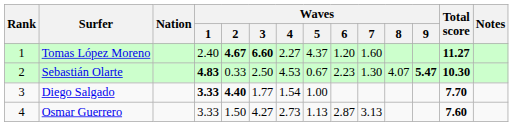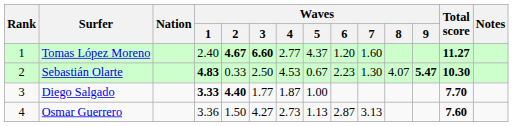 <table class="wikitable sortable" style="text-align:center">
 <tr>
 <th rowspan=2>Rank</th>
 <th rowspan=2>Surfer</th>
 <th rowspan=2>Nation</th>
 <th colspan=9>Waves</th>
 <th rowspan=2>Total<br>score</th>
 <th rowspan=2>Notes</th>
 </tr>
 <tr>
 <th>1</th>
 <th>2</th>
 <th>3</th>
 <th>4</th>
 <th>5</th>
 <th>6</th>
 <th>7</th>
 <th>8</th>
 <th>9</th>
 </tr>
 <tr bgcolor=ccffcc>
 <td>1</td>
 <td align=left><a href='#'>Tomas López Moreno</a></td>
 <td align=left></td>
 <td>2.40</td>
 <td><strong>4.67</strong></td>
 <td><strong>6.60</strong></td>
-<td>2.27</td>
+<td>2.77</td>
 <td>4.37</td>
 <td>1.20</td>
 <td>1.60</td>
 <td></td>
 <td></td>
 <td><strong>11.27</strong></td>
 <td></td>
 </tr>
 <tr bgcolor=ccffcc>
 <td>2</td>
 <td align=left><a href='#'>Sebastián Olarte</a></td>
 <td align=left></td>
 <td><strong>4.83</strong></td>
 <td>0.33</td>
 <td>2.50</td>
 <td>4.53</td>
 <td>0.67</td>
 <td>2.23</td>
 <td>1.30</td>
 <td>4.07</td>
 <td><strong>5.47</strong></td>
 <td><strong>10.30</strong></td>
 <td></td>
 </tr>
 <tr>
 <td>3</td>
 <td align=left><a href='#'>Diego Salgado</a></td>
 <td align=left></td>
 <td><strong>3.33</strong></td>
 <td><strong>4.40</strong></td>
 <td>1.77</td>
-<td>1.54</td>
+<td>1.87</td>
 <td>1.00</td>
 <td></td>
 <td></td>
 <td></td>
 <td></td>
 <td><strong>7.70</strong></td>
 <td></td>
 </tr>
 <tr>
 <td>4</td>
 <td align=left><a href='#'>Osmar Guerrero</a></td>
 <td align=left></td>
-<td>3.33</td>
+<td>3.36</td>
 <td>1.50</td>
 <td>4.27</td>
 <td>2.73</td>
 <td>1.13</td>
 <td>2.87</td>
 <td>3.13</td>
 <td></td>
 <td></td>
 <td><strong>7.60</strong></td>
 <td></td>
 </tr>
 </table>
